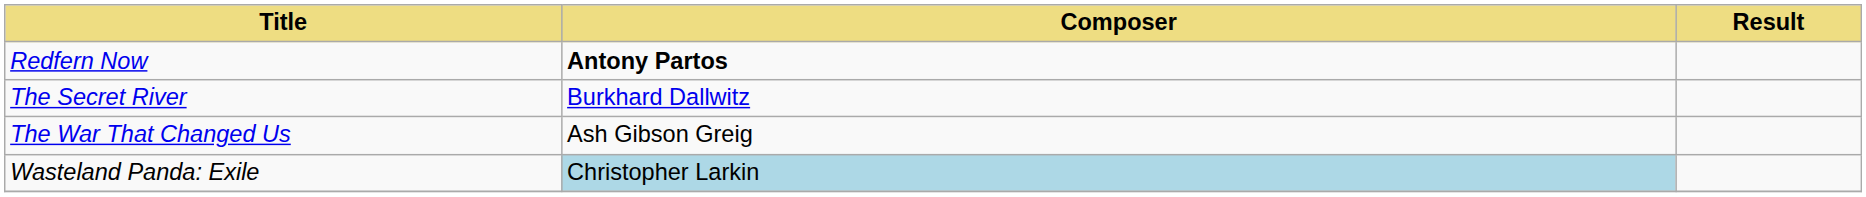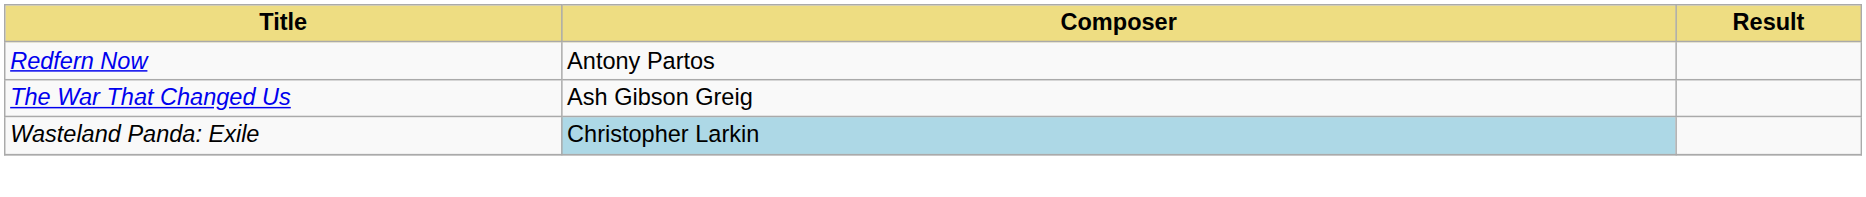 <table class="wikitable" width=100%>
 <tr>
 <th style="width:30%;background:#EEDD82;">Title</th>
 <th style="width:60%;background:#EEDD82;">Composer</th>
 <th style="width:10%;background:#EEDD82;">Result<br></th>
 </tr>
 <tr>
 <td><em><a href='#'>Redfern Now</a></em></td>
-<td><strong>Antony Partos</strong></td>
-<td></td>
-</tr>
-<tr>
-<td><em><a href='#'>The Secret River</a></em></td>
-<td><a href='#'>Burkhard Dallwitz</a></td>
+<td>Antony Partos</td>
 <td></td>
 </tr>
 <tr>
 <td><em><a href='#'>The War That Changed Us</a></em></td>
 <td>Ash Gibson Greig</td>
 <td></td>
 </tr>
 <tr>
 <td><em>Wasteland Panda: Exile</em></td>
 <td style="background: lightblue;">Christopher Larkin</td>
 <td></td>
 </tr>
 <tr>
 </tr>
 </table>
